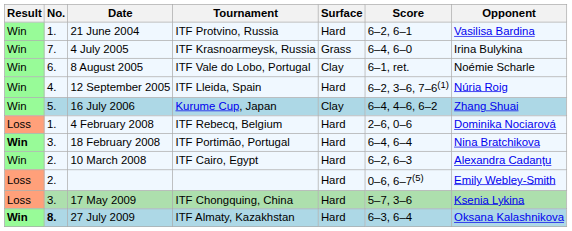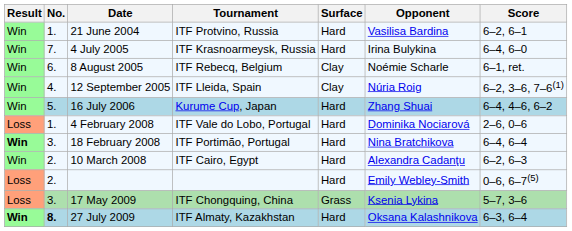 <table class="sortable wikitable">
 <tr>
 <th>Result</th>
 <th>No.</th>
 <th>Date</th>
 <th>Tournament</th>
 <th>Surface</th>
+<th>Opponent</th>
 <th class="unsortable">Score</th>
-<th>Opponent</th>
 </tr>
 <tr style="background:#f0f8ff;">
 <td style="background:#98fb98;">Win</td>
 <td>1.</td>
 <td>21 June 2004</td>
 <td>ITF Protvino, Russia</td>
 <td>Hard</td>
+<td> <a href='#'>Vasilisa Bardina</a></td>
 <td>6–2, 6–1</td>
-<td> <a href='#'>Vasilisa Bardina</a></td>
 </tr>
 <tr style="background:#f0f8ff;">
 <td style="background:#98fb98;">Win</td>
 <td>7.</td>
 <td>4 July 2005</td>
 <td>ITF Krasnoarmeysk, Russia</td>
-<td>Grass</td>
+<td>Hard</td>
+<td> Irina Bulykina</td>
 <td>6–4, 6–0</td>
-<td> Irina Bulykina</td>
 </tr>
 <tr style="background:#f0f8ff;">
 <td style="background:#98fb98;">Win</td>
 <td>6.</td>
 <td>8 August 2005</td>
-<td>ITF Vale do Lobo, Portugal</td>
+<td>ITF Rebecq, Belgium</td>
 <td>Clay</td>
+<td> Noémie Scharle</td>
 <td>6–1, ret.</td>
-<td> Noémie Scharle</td>
 </tr>
 <tr style="background:#f0f8ff;">
 <td style="background:#98fb98;">Win</td>
 <td>4.</td>
 <td>12 September 2005</td>
 <td>ITF Lleida, Spain</td>
-<td>Hard</td>
+<td>Clay</td>
+<td> <a href='#'>Núria Roig</a></td>
 <td>6–2, 3–6, 7–6<sup>(1)</sup></td>
-<td> <a href='#'>Núria Roig</a></td>
 </tr>
 <tr style="background:lightblue;">
 <td style="background:#98fb98;">Win</td>
 <td>5.</td>
 <td>16 July 2006</td>
 <td><a href='#'>Kurume Cup</a>, Japan</td>
-<td>Clay</td>
+<td>Hard</td>
+<td> <a href='#'>Zhang Shuai</a></td>
 <td>6–4, 4–6, 6–2</td>
-<td> <a href='#'>Zhang Shuai</a></td>
 </tr>
 <tr style="background:#f0f8ff;">
 <td style="background:#ffa07a;">Loss</td>
 <td>1.</td>
 <td>4 February 2008</td>
-<td>ITF Rebecq, Belgium</td>
+<td>ITF Vale do Lobo, Portugal</td>
 <td>Hard</td>
+<td> <a href='#'>Dominika Nociarová</a></td>
 <td>2–6, 0–6</td>
-<td> <a href='#'>Dominika Nociarová</a></td>
 </tr>
 <tr style="background:#f0f8ff;">
 <td style="background:#98fb98;"><strong>Win</strong></td>
 <td>3.</td>
 <td>18 February 2008</td>
 <td>ITF Portimão, Portugal</td>
 <td>Hard</td>
+<td> <a href='#'>Nina Bratchikova</a></td>
 <td>6–4, 6–4</td>
-<td> <a href='#'>Nina Bratchikova</a></td>
 </tr>
 <tr style="background:#f0f8ff;">
 <td style="background:#98fb98;">Win</td>
 <td>2.</td>
 <td>10 March 2008</td>
 <td>ITF Cairo, Egypt</td>
 <td>Hard</td>
+<td> <a href='#'>Alexandra Cadanţu</a></td>
 <td>6–2, 6–3</td>
-<td> <a href='#'>Alexandra Cadanţu</a></td>
 </tr>
 <tr style="background:#f0f8ff;">
 <td style="background:#ffa07a;">Loss</td>
 <td>2.</td>
 <td></td>
 <td></td>
 <td>Hard</td>
+<td> <a href='#'>Emily Webley-Smith</a></td>
 <td>0–6, 6–7<sup>(5)</sup></td>
-<td> <a href='#'>Emily Webley-Smith</a></td>
 </tr>
 <tr style="background:#addfad;">
 <td style="background:#ffa07a;">Loss</td>
 <td>3.</td>
 <td>17 May 2009</td>
 <td>ITF Chongquing, China</td>
-<td>Hard</td>
+<td>Grass</td>
+<td> <a href='#'>Ksenia Lykina</a></td>
 <td>5–7, 3–6</td>
-<td> <a href='#'>Ksenia Lykina</a></td>
 </tr>
 <tr style="background:lightblue;">
 <td style="background:#98fb98;"><strong>Win</strong></td>
 <td><strong>8.</strong></td>
 <td>27 July 2009</td>
 <td>ITF Almaty, Kazakhstan</td>
 <td>Hard</td>
+<td> <a href='#'>Oksana Kalashnikova</a></td>
 <td>6–3, 6–4</td>
-<td> <a href='#'>Oksana Kalashnikova</a></td>
 </tr>
 </table>
